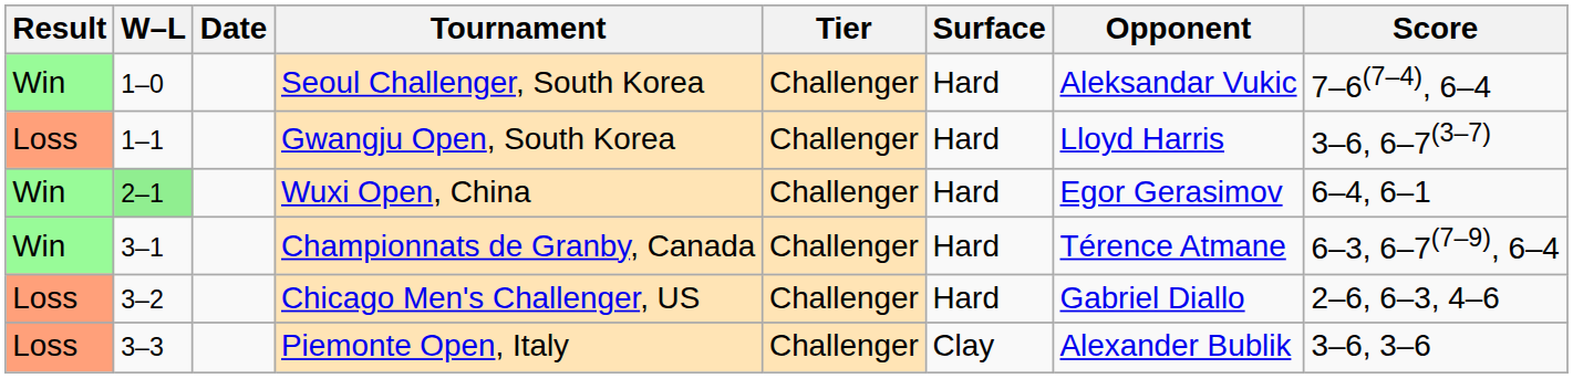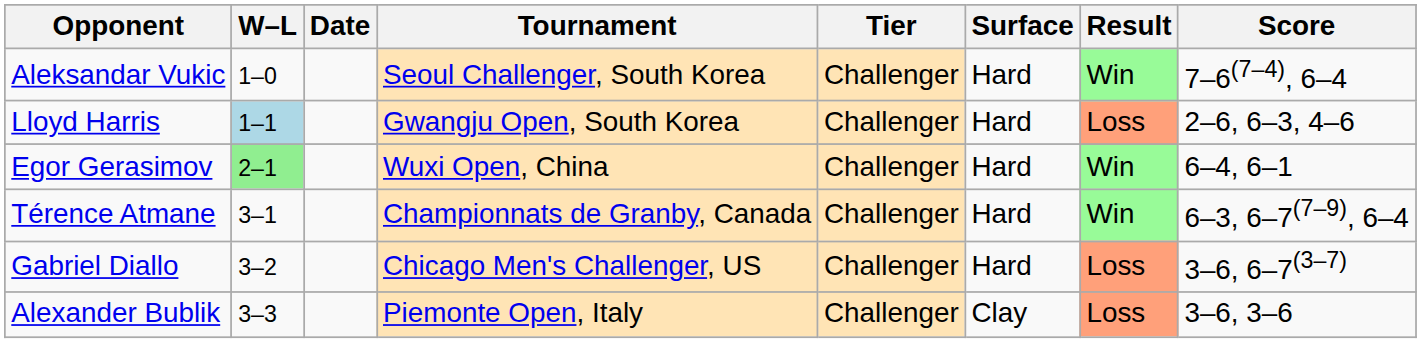 <table class="sortable wikitable">
 <tr>
-<th>Result</th>
+<th>Opponent</th>
 <th class="unsortable">W–L</th>
 <th>Date</th>
 <th>Tournament</th>
 <th>Tier</th>
 <th>Surface</th>
-<th>Opponent</th>
+<th>Result</th>
 <th class="unsortable">Score</th>
 </tr>
 <tr>
-<td bgcolor=98fb98>Win</td>
+<td> <a href='#'>Aleksandar Vukic</a></td>
 <td><small>1–0</small></td>
 <td><a href='#'></a></td>
 <td style="background:moccasin;"><a href='#'>Seoul Challenger</a>, South Korea</td>
 <td style="background:moccasin;">Challenger</td>
 <td>Hard</td>
-<td> <a href='#'>Aleksandar Vukic</a></td>
+<td bgcolor=98fb98>Win</td>
 <td>7–6<sup>(7–4)</sup>, 6–4</td>
 </tr>
 <tr>
-<td bgcolor=ffa07a>Loss</td>
-<td><small>1–1</small></td>
+<td> <a href='#'>Lloyd Harris</a></td>
+<td style="background: lightblue;"><small>1–1</small></td>
 <td><a href='#'></a></td>
 <td style="background:moccasin;"><a href='#'>Gwangju Open</a>, South Korea</td>
 <td style="background:moccasin;">Challenger</td>
 <td>Hard</td>
-<td> <a href='#'>Lloyd Harris</a></td>
-<td>3–6, 6–7<sup>(3–7)</sup></td>
+<td bgcolor=ffa07a>Loss</td>
+<td>2–6, 6–3, 4–6</td>
 </tr>
 <tr>
-<td bgcolor=98fb98>Win</td>
+<td> <a href='#'>Egor Gerasimov</a></td>
 <td style="background: lightgreen;"><small>2–1</small></td>
 <td><a href='#'></a></td>
 <td style="background:moccasin;"><a href='#'>Wuxi Open</a>, China</td>
 <td style="background:moccasin;">Challenger</td>
 <td>Hard</td>
-<td> <a href='#'>Egor Gerasimov</a></td>
+<td bgcolor=98fb98>Win</td>
 <td>6–4, 6–1</td>
 </tr>
 <tr>
-<td bgcolor=98fb98>Win</td>
+<td> <a href='#'>Térence Atmane</a></td>
 <td><small>3–1</small></td>
 <td><a href='#'></a></td>
 <td style="background:moccasin;"><a href='#'>Championnats de Granby</a>, Canada</td>
 <td style="background:moccasin;">Challenger</td>
 <td>Hard</td>
-<td> <a href='#'>Térence Atmane</a></td>
+<td bgcolor=98fb98>Win</td>
 <td>6–3, 6–7<sup>(7–9)</sup>, 6–4</td>
 </tr>
 <tr>
-<td bgcolor=ffa07a>Loss</td>
+<td> <a href='#'>Gabriel Diallo</a></td>
 <td><small>3–2</small></td>
 <td><a href='#'></a></td>
 <td style="background:moccasin;"><a href='#'>Chicago Men's Challenger</a>, US</td>
 <td style="background:moccasin;">Challenger</td>
 <td>Hard</td>
-<td> <a href='#'>Gabriel Diallo</a></td>
-<td>2–6, 6–3, 4–6</td>
+<td bgcolor=ffa07a>Loss</td>
+<td>3–6, 6–7<sup>(3–7)</sup></td>
 </tr>
 <tr>
-<td bgcolor=ffa07a>Loss</td>
+<td> <a href='#'>Alexander Bublik</a></td>
 <td><small>3–3</small></td>
 <td><a href='#'></a></td>
 <td style="background:moccasin;"><a href='#'>Piemonte Open</a>, Italy</td>
 <td style="background:moccasin;">Challenger</td>
 <td>Clay</td>
-<td> <a href='#'>Alexander Bublik</a></td>
+<td bgcolor=ffa07a>Loss</td>
 <td>3–6, 3–6</td>
 </tr>
 </table>
